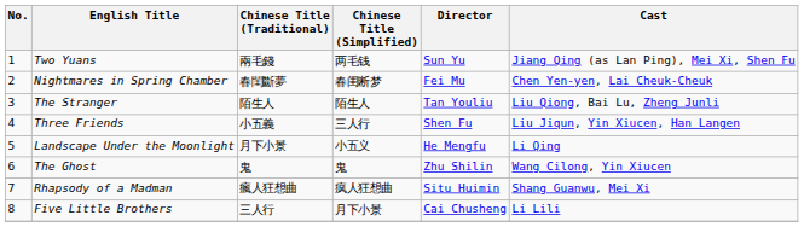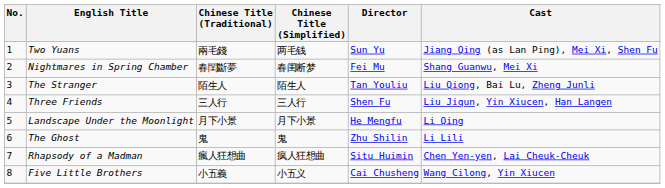 <table class="wikitable">
 <tr>
 <th align="left" valign="top">No.</th>
 <th align="left" valign="top">English Title</th>
 <th align="left" valign="top" width="90">Chinese Title (Traditional)</th>
 <th align="left" valign="top" width="90">Chinese Title (Simplified)</th>
 <th align="left" valign="top">Director</th>
 <th align="left" valign="top">Cast</th>
 </tr>
 <tr>
 <td align="left" valign="top">1</td>
 <td align="left" valign="top"><em>Two Yuans</em></td>
 <td align="left" valign="top">兩毛錢</td>
 <td align="left" valign="top">两毛钱</td>
 <td align="left" valign="top"><a href='#'>Sun Yu</a></td>
 <td align="left" valign="top"><a href='#'>Jiang Qing</a> (as Lan Ping), <a href='#'>Mei Xi</a>, <a href='#'>Shen Fu</a></td>
 </tr>
 <tr>
 <td align="left" valign="top">2</td>
 <td align="left" valign="top"><em>Nightmares in Spring Chamber</em></td>
 <td align="left" valign="top">春閨斷夢</td>
 <td align="left" valign="top">春闺断梦</td>
 <td align="left" valign="top"><a href='#'>Fei Mu</a></td>
-<td align="left" valign="top"><a href='#'>Chen Yen-yen</a>, <a href='#'>Lai Cheuk-Cheuk</a></td>
+<td align="left" valign="top"><a href='#'>Shang Guanwu</a>, <a href='#'>Mei Xi</a></td>
 </tr>
 <tr>
 <td align="left" valign="top">3</td>
 <td align="left" valign="top"><em>The Stranger</em></td>
 <td align="left" valign="top">陌生人</td>
 <td align="left" valign="top">陌生人</td>
 <td align="left" valign="top"><a href='#'>Tan Youliu</a></td>
 <td align="left" valign="top"><a href='#'>Liu Qiong</a>, Bai Lu, <a href='#'>Zheng Junli</a></td>
 </tr>
 <tr>
 <td align="left" valign="top">4</td>
 <td align="left" valign="top"><em>Three Friends</em></td>
-<td align="left" valign="top">小五義</td>
+<td align="left" valign="top">三人行</td>
 <td align="left" valign="top">三人行</td>
 <td align="left" valign="top"><a href='#'>Shen Fu</a></td>
 <td align="left" valign="top"><a href='#'>Liu Jiqun</a>, <a href='#'>Yin Xiucen</a>, <a href='#'>Han Langen</a></td>
 </tr>
 <tr>
 <td align="left" valign="top">5</td>
 <td align="left" valign="top"><em>Landscape Under the Moonlight</em></td>
 <td align="left" valign="top">月下小景</td>
-<td align="left" valign="top">小五义</td>
+<td align="left" valign="top">月下小景</td>
 <td align="left" valign="top"><a href='#'>He Mengfu</a></td>
 <td align="left" valign="top"><a href='#'>Li Qing</a></td>
 </tr>
 <tr>
 <td align="left" valign="top">6</td>
 <td align="left" valign="top"><em>The Ghost</em></td>
 <td align="left" valign="top">鬼</td>
 <td align="left" valign="top">鬼</td>
 <td align="left" valign="top"><a href='#'>Zhu Shilin</a></td>
-<td align="left" valign="top"><a href='#'>Wang Cilong</a>, <a href='#'>Yin Xiucen</a></td>
+<td align="left" valign="top"><a href='#'>Li Lili</a></td>
 </tr>
 <tr>
 <td align="left" valign="top">7</td>
 <td align="left" valign="top"><em>Rhapsody of a Madman</em></td>
 <td align="left" valign="top">瘋人狂想曲</td>
 <td align="left" valign="top">疯人狂想曲</td>
 <td align="left" valign="top"><a href='#'>Situ Huimin</a></td>
-<td align="left" valign="top"><a href='#'>Shang Guanwu</a>, <a href='#'>Mei Xi</a></td>
+<td align="left" valign="top"><a href='#'>Chen Yen-yen</a>, <a href='#'>Lai Cheuk-Cheuk</a></td>
 </tr>
 <tr>
 <td align="left" valign="top">8</td>
 <td align="left" valign="top"><em>Five Little Brothers</em></td>
-<td align="left" valign="top">三人行</td>
-<td align="left" valign="top">月下小景</td>
+<td align="left" valign="top">小五義</td>
+<td align="left" valign="top">小五义</td>
 <td align="left" valign="top"><a href='#'>Cai Chusheng</a></td>
-<td align="left" valign="top"><a href='#'>Li Lili</a></td>
+<td align="left" valign="top"><a href='#'>Wang Cilong</a>, <a href='#'>Yin Xiucen</a></td>
 </tr>
 <tr>
 </tr>
 </table>
